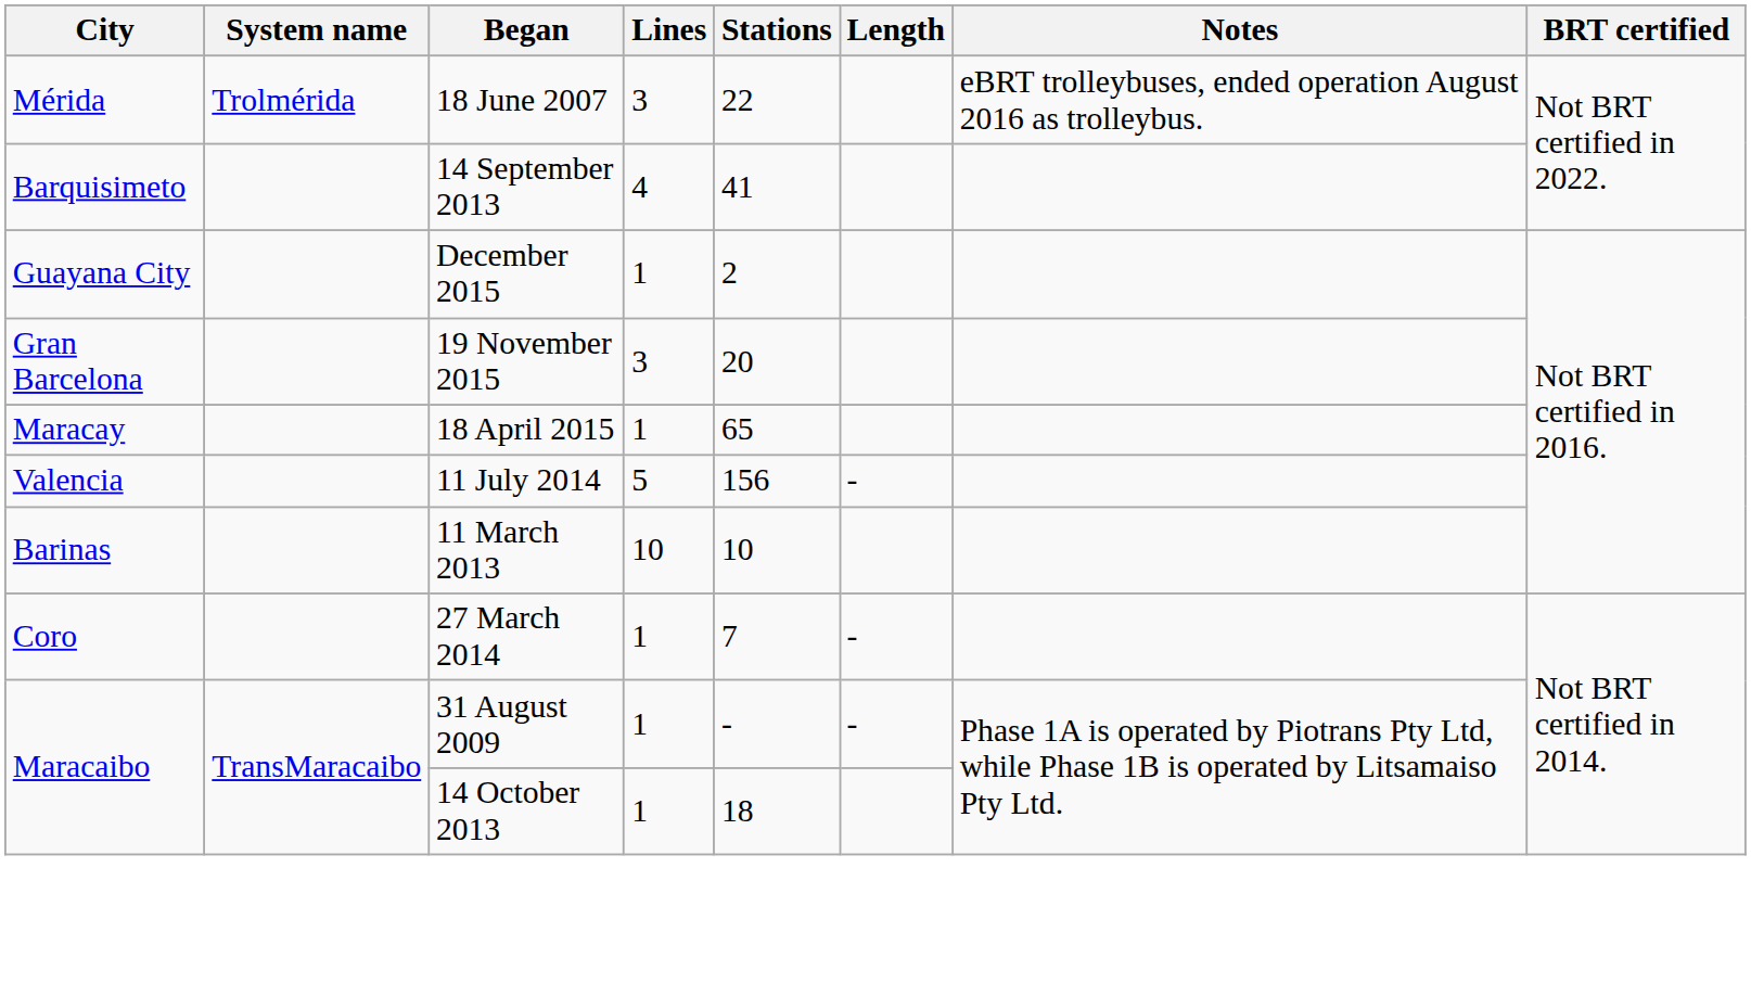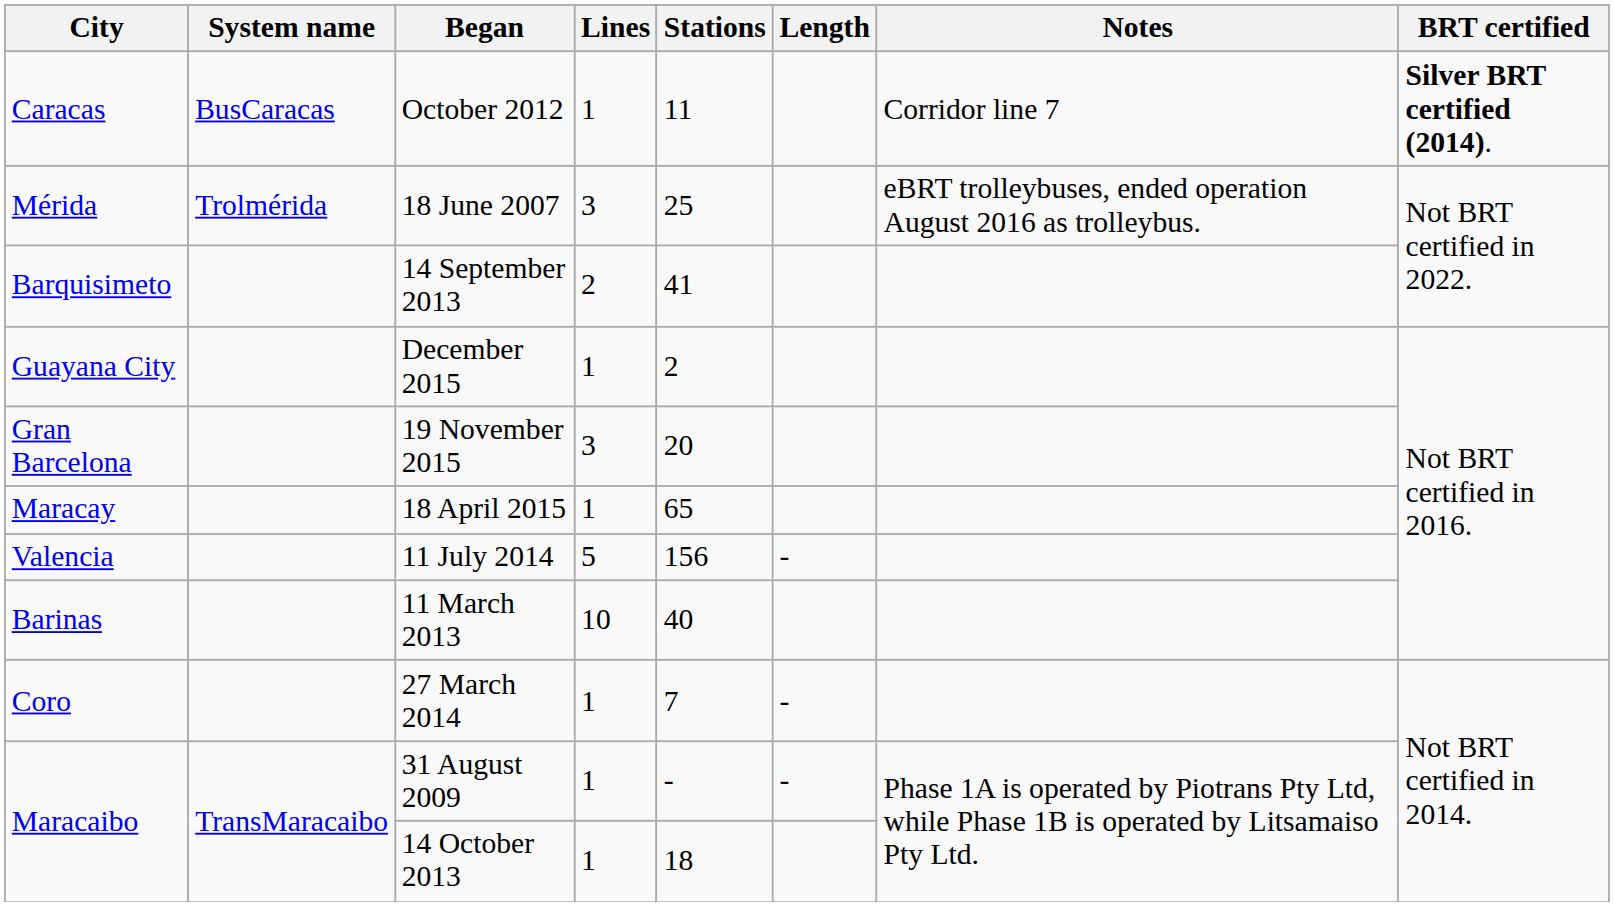 <table class="wikitable">
 <tr>
 <th>City</th>
 <th>System name</th>
 <th>Began</th>
 <th>Lines</th>
 <th>Stations</th>
 <th>Length</th>
 <th>Notes</th>
 <th>BRT certified</th>
 </tr>
 <tr>
+<td><a href='#'>Caracas</a></td>
+<td><a href='#'>BusCaracas</a></td>
+<td>October 2012</td>
+<td>1</td>
+<td>11</td>
+<td></td>
+<td>Corridor line 7</td>
+<td><strong>Silver BRT certified (2014)</strong>.</td>
+</tr>
+<tr>
 <td><a href='#'>Mérida</a></td>
 <td><a href='#'>Trolmérida</a></td>
 <td>18 June 2007</td>
 <td>3</td>
-<td>22</td>
+<td>25</td>
 <td></td>
 <td>eBRT trolleybuses, ended operation August 2016 as trolleybus.</td>
 <td rowspan=2>Not BRT certified in 2022.</td>
 </tr>
 <tr>
 <td><a href='#'>Barquisimeto</a></td>
 <td></td>
 <td>14 September 2013</td>
-<td>4</td>
+<td>2</td>
 <td>41</td>
 <td></td>
 <td></td>
 </tr>
 <tr>
 <td><a href='#'>Guayana City</a></td>
 <td></td>
 <td>December 2015</td>
 <td>1</td>
 <td>2</td>
 <td></td>
 <td></td>
 <td rowspan="5">Not BRT certified in 2016.</td>
 </tr>
 <tr>
 <td><a href='#'>Gran Barcelona</a></td>
 <td></td>
 <td>19 November 2015</td>
 <td>3</td>
 <td>20</td>
 <td></td>
 <td></td>
 </tr>
 <tr>
 <td><a href='#'>Maracay</a></td>
 <td></td>
 <td>18 April 2015</td>
 <td>1</td>
 <td>65</td>
 <td></td>
 <td></td>
 </tr>
 <tr>
 <td><a href='#'>Valencia</a></td>
 <td></td>
 <td>11 July 2014</td>
 <td>5</td>
 <td>156</td>
 <td>-</td>
 <td></td>
 </tr>
 <tr>
 <td><a href='#'>Barinas</a></td>
 <td></td>
 <td>11 March 2013</td>
 <td>10</td>
-<td>10</td>
+<td>40</td>
 <td></td>
 <td></td>
 </tr>
 <tr>
 <td><a href='#'>Coro</a></td>
 <td></td>
 <td>27 March 2014</td>
 <td>1</td>
 <td>7</td>
 <td>-</td>
 <td></td>
 <td rowspan=3>Not BRT certified in 2014.</td>
 </tr>
 <tr>
 <td rowspan="2"><a href='#'>Maracaibo</a></td>
 <td rowspan="2"><a href='#'>TransMaracaibo</a></td>
 <td>31 August 2009</td>
 <td>1</td>
 <td>-</td>
 <td>-</td>
 <td rowspan="2">Phase 1A is operated by Piotrans Pty Ltd, while Phase 1B is operated by Litsamaiso Pty Ltd.</td>
 </tr>
 <tr>
 <td>14 October 2013</td>
 <td>1</td>
 <td>18</td>
 <td></td>
 </tr>
 </table>
